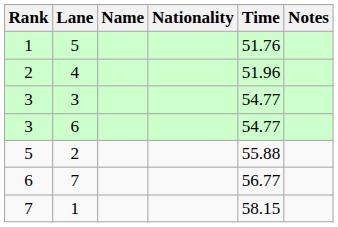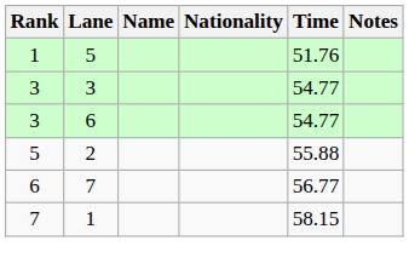 <table class="wikitable sortable" style="text-align:center">
 <tr>
 <th>Rank</th>
 <th>Lane</th>
 <th>Name</th>
 <th>Nationality</th>
 <th>Time</th>
 <th>Notes</th>
 </tr>
 <tr bgcolor=ccffcc>
 <td>1</td>
 <td>5</td>
 <td align=left></td>
 <td align=left></td>
 <td>51.76</td>
-<td><strong></strong></td>
-</tr>
-<tr bgcolor=ccffcc>
-<td>2</td>
-<td>4</td>
-<td align=left></td>
-<td align=left></td>
-<td>51.96</td>
 <td><strong></strong></td>
 </tr>
 <tr bgcolor=ccffcc>
 <td>3</td>
 <td>3</td>
 <td align=left></td>
 <td align=left></td>
 <td>54.77</td>
 <td><strong></strong></td>
 </tr>
 <tr bgcolor=ccffcc>
 <td>3</td>
 <td>6</td>
 <td align=left></td>
 <td align=left></td>
 <td>54.77</td>
 <td><strong></strong></td>
 </tr>
 <tr>
 <td>5</td>
 <td>2</td>
 <td align=left></td>
 <td align=left></td>
 <td>55.88</td>
 <td></td>
 </tr>
 <tr>
 <td>6</td>
 <td>7</td>
 <td align=left></td>
 <td align=left></td>
 <td>56.77</td>
 <td></td>
 </tr>
 <tr>
 <td>7</td>
 <td>1</td>
 <td align=left></td>
 <td align=left></td>
 <td>58.15</td>
 <td></td>
 </tr>
 </table>
